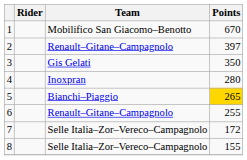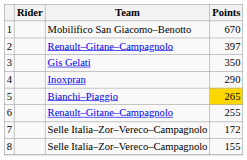 <table class="wikitable">
 <tr>
 <th></th>
 <th>Rider</th>
 <th>Team</th>
 <th>Points</th>
 </tr>
 <tr>
 <td>1</td>
 <td> </td>
 <td>Mobilifico San Giacomo–Benotto</td>
 <td align=right>670</td>
 </tr>
 <tr>
 <td>2</td>
 <td></td>
 <td><a href='#'>Renault–Gitane–Campagnolo</a></td>
 <td align=right>397</td>
 </tr>
 <tr>
 <td>3</td>
 <td> </td>
 <td><a href='#'>Gis Gelati</a></td>
 <td align=right>350</td>
 </tr>
 <tr>
 <td>4</td>
 <td></td>
 <td><a href='#'>Inoxpran</a></td>
-<td align=right>280</td>
+<td align=right>290</td>
 </tr>
 <tr>
 <td>5</td>
 <td></td>
 <td><a href='#'>Bianchi–Piaggio</a></td>
 <td align=right style="background: gold;">265</td>
 </tr>
 <tr>
 <td>6</td>
 <td></td>
 <td><a href='#'>Renault–Gitane–Campagnolo</a></td>
 <td align=right>255</td>
 </tr>
 <tr>
 <td>7</td>
 <td></td>
 <td>Selle Italia–Zor–Vereco–Campagnolo</td>
 <td align=right>172</td>
 </tr>
 <tr>
 <td>8</td>
 <td></td>
 <td>Selle Italia–Zor–Vereco–Campagnolo</td>
 <td align=right>155</td>
 </tr>
 <tr>
 </tr>
 </table>
